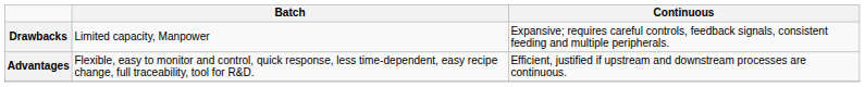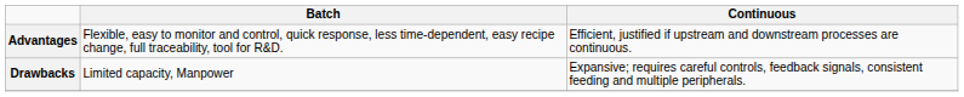 <table class="wikitable">
 <tr>
 <td></td>
 <th>Batch</th>
 <th>Continuous</th>
 </tr>
 <tr>
+<th>Advantages</th>
+<td>Flexible, easy to monitor and control, quick response, less time-dependent, easy recipe change, full traceability, tool for R&D.</td>
+<td>Efficient, justified if upstream and downstream processes are continuous.</td>
+</tr>
+<tr>
 <th>Drawbacks</th>
 <td>Limited capacity, Manpower</td>
 <td>Expansive; requires careful controls, feedback signals, consistent feeding and multiple peripherals.</td>
 </tr>
 <tr>
-<th>Advantages</th>
-<td>Flexible, easy to monitor and control, quick response, less time-dependent, easy recipe change, full traceability, tool for R&D.</td>
-<td>Efficient, justified if upstream and downstream processes are continuous.</td>
-</tr>
-<tr>
 </tr>
 </table>
